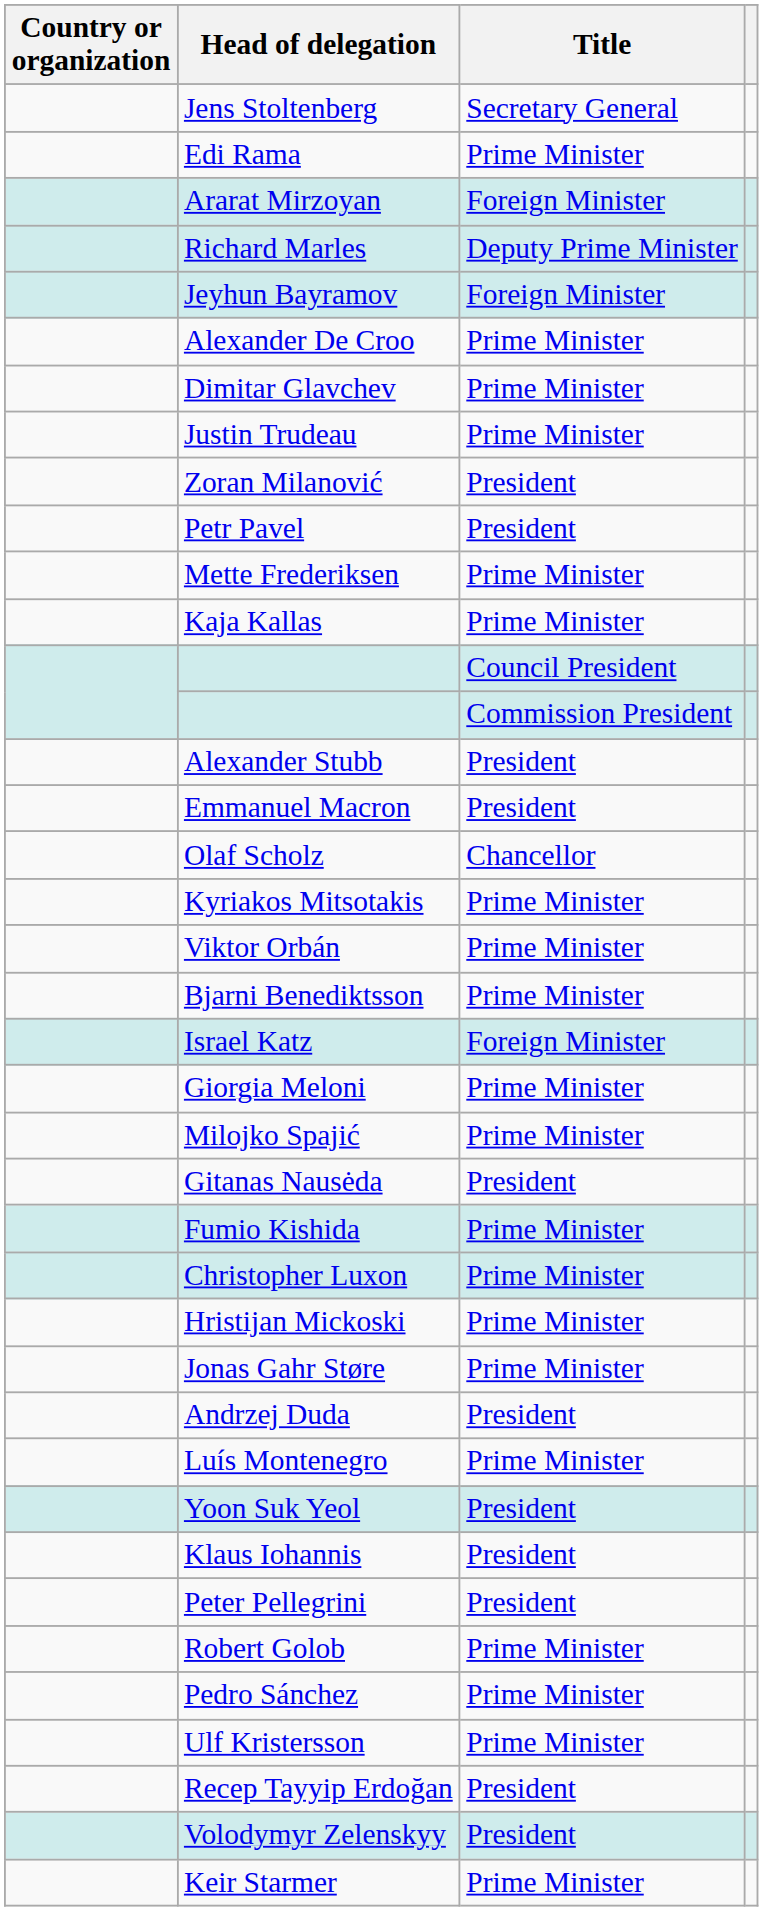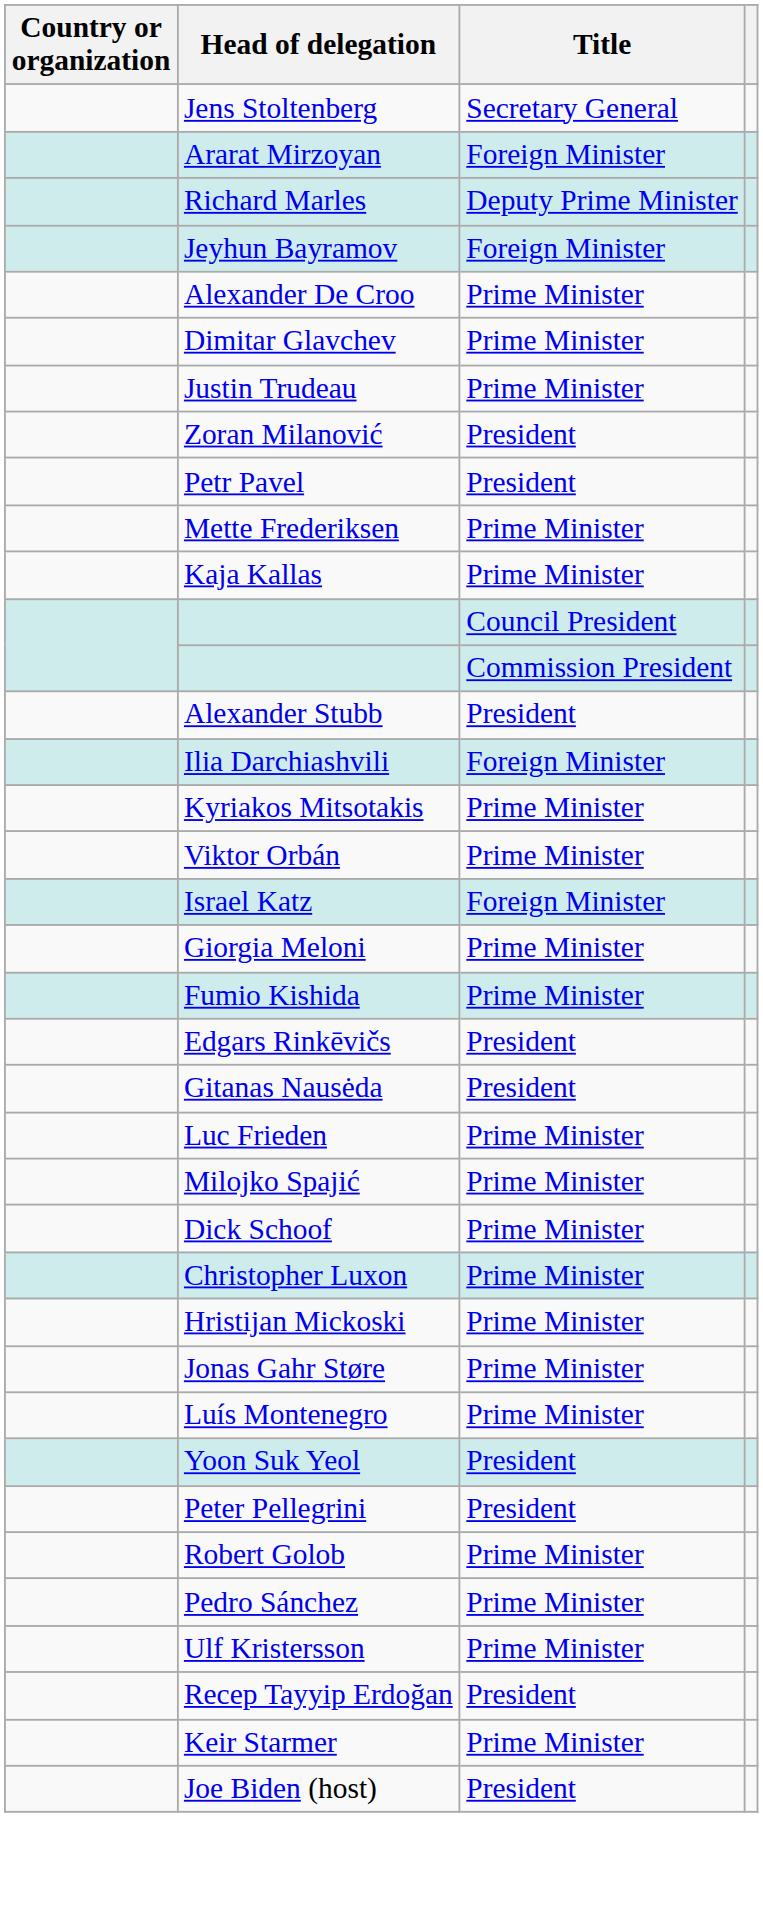 <table Class="wikitable sortable">
 <tr>
 <th>Country or<br>organization</th>
 <th>Head of delegation</th>
 <th>Title</th>
 <th class="unsortable"></th>
 </tr>
 <tr>
 <td><strong></strong></td>
 <td><a href='#'>Jens Stoltenberg</a></td>
 <td><a href='#'>Secretary General</a></td>
-<td></td>
-</tr>
-<tr>
-<td></td>
-<td><a href='#'>Edi Rama</a></td>
-<td><a href='#'>Prime Minister</a></td>
 <td></td>
 </tr>
 <tr Bgcolor="#CFECEC">
 <td></td>
 <td><a href='#'>Ararat Mirzoyan</a></td>
 <td><a href='#'>Foreign Minister</a></td>
 <td></td>
 </tr>
 <tr Bgcolor="#CFECEC">
 <td></td>
 <td><a href='#'>Richard Marles</a></td>
 <td><a href='#'>Deputy Prime Minister</a></td>
 <td></td>
 </tr>
 <tr Bgcolor="#CFECEC">
 <td></td>
 <td><a href='#'>Jeyhun Bayramov</a></td>
 <td><a href='#'>Foreign Minister</a></td>
 <td></td>
 </tr>
 <tr>
 <td></td>
 <td><a href='#'>Alexander De Croo</a></td>
 <td><a href='#'>Prime Minister</a></td>
 <td></td>
 </tr>
 <tr>
 <td></td>
 <td><a href='#'>Dimitar Glavchev</a></td>
 <td><a href='#'>Prime Minister</a></td>
 <td></td>
 </tr>
 <tr>
 <td></td>
 <td><a href='#'>Justin Trudeau</a></td>
 <td><a href='#'>Prime Minister</a></td>
 <td></td>
 </tr>
 <tr>
 <td></td>
 <td><a href='#'>Zoran Milanović</a></td>
 <td><a href='#'>President</a></td>
 <td></td>
 </tr>
 <tr>
 <td></td>
 <td><a href='#'>Petr Pavel</a></td>
 <td><a href='#'>President</a></td>
 <td></td>
 </tr>
 <tr>
 <td></td>
 <td><a href='#'>Mette Frederiksen</a></td>
 <td><a href='#'>Prime Minister</a></td>
 <td></td>
 </tr>
 <tr>
 <td></td>
 <td><a href='#'>Kaja Kallas</a></td>
 <td><a href='#'>Prime Minister</a></td>
 <td></td>
 </tr>
 <tr bgcolor="#CFECEC"|>
 <td rowspan="2" style="background-color:#CFECEC"><strong></strong></td>
 <td></td>
 <td><a href='#'>Council President</a></td>
 <td></td>
 </tr>
 <tr bgcolor="#CFECEC"|>
 <td></td>
 <td><a href='#'>Commission President</a></td>
 <td></td>
 </tr>
 <tr>
 <td></td>
 <td><a href='#'>Alexander Stubb</a></td>
 <td><a href='#'>President</a></td>
 <td></td>
 </tr>
-<tr>
+<tr Bgcolor="#CFECEC">
 <td></td>
-<td><a href='#'>Emmanuel Macron</a></td>
-<td><a href='#'>President</a></td>
-<td></td>
-</tr>
-<tr>
-<td></td>
-<td><a href='#'>Olaf Scholz</a></td>
-<td><a href='#'>Chancellor</a></td>
+<td><a href='#'>Ilia Darchiashvili</a></td>
+<td><a href='#'>Foreign Minister</a></td>
 <td></td>
 </tr>
 <tr>
 <td></td>
 <td><a href='#'>Kyriakos Mitsotakis</a></td>
 <td><a href='#'>Prime Minister</a></td>
 <td></td>
 </tr>
 <tr>
 <td></td>
 <td><a href='#'>Viktor Orbán</a></td>
-<td><a href='#'>Prime Minister</a></td>
-<td></td>
-</tr>
-<tr>
-<td></td>
-<td><a href='#'>Bjarni Benediktsson</a></td>
 <td><a href='#'>Prime Minister</a></td>
 <td></td>
 </tr>
 <tr Bgcolor="#CFECEC">
 <td></td>
 <td><a href='#'>Israel Katz</a></td>
 <td><a href='#'>Foreign Minister</a></td>
 <td></td>
 </tr>
 <tr>
 <td></td>
 <td><a href='#'>Giorgia Meloni</a></td>
 <td><a href='#'>Prime Minister</a></td>
 <td></td>
 </tr>
+<tr Bgcolor="#CFECEC">
+<td></td>
+<td><a href='#'>Fumio Kishida</a></td>
+<td><a href='#'>Prime Minister</a></td>
+<td></td>
+</tr>
+<tr>
+<td></td>
+<td><a href='#'>Edgars Rinkēvičs</a></td>
+<td><a href='#'>President</a></td>
+<td></td>
+</tr>
+<tr>
+<td></td>
+<td><a href='#'>Gitanas Nausėda</a></td>
+<td><a href='#'>President</a></td>
+<td></td>
+</tr>
+<tr>
+<td></td>
+<td><a href='#'>Luc Frieden</a></td>
+<td><a href='#'>Prime Minister</a></td>
+<td></td>
+</tr>
 <tr>
 <td></td>
 <td><a href='#'>Milojko Spajić</a></td>
 <td><a href='#'>Prime Minister</a></td>
 <td></td>
 </tr>
 <tr>
 <td></td>
-<td><a href='#'>Gitanas Nausėda</a></td>
-<td><a href='#'>President</a></td>
-<td></td>
-</tr>
-<tr Bgcolor="#CFECEC">
-<td></td>
-<td><a href='#'>Fumio Kishida</a></td>
+<td><a href='#'>Dick Schoof</a></td>
 <td><a href='#'>Prime Minister</a></td>
 <td></td>
 </tr>
 <tr Bgcolor="#CFECEC">
 <td></td>
 <td><a href='#'>Christopher Luxon</a></td>
 <td><a href='#'>Prime Minister</a></td>
 <td></td>
 </tr>
 <tr>
 <td></td>
 <td><a href='#'>Hristijan Mickoski</a></td>
 <td><a href='#'>Prime Minister</a></td>
 <td></td>
 </tr>
 <tr>
 <td></td>
 <td><a href='#'>Jonas Gahr Støre</a></td>
 <td><a href='#'>Prime Minister</a></td>
 <td></td>
 </tr>
 <tr>
 <td></td>
-<td><a href='#'>Andrzej Duda</a></td>
-<td><a href='#'>President</a></td>
-<td></td>
-</tr>
-<tr>
-<td></td>
 <td><a href='#'>Luís Montenegro</a></td>
 <td><a href='#'>Prime Minister</a></td>
 <td></td>
 </tr>
 <tr Bgcolor="#CFECEC">
 <td></td>
 <td><a href='#'>Yoon Suk Yeol</a></td>
-<td><a href='#'>President</a></td>
-<td></td>
-</tr>
-<tr>
-<td></td>
-<td><a href='#'>Klaus Iohannis</a></td>
 <td><a href='#'>President</a></td>
 <td></td>
 </tr>
 <tr>
 <td></td>
 <td><a href='#'>Peter Pellegrini</a></td>
 <td><a href='#'>President</a></td>
 <td></td>
 </tr>
 <tr>
 <td></td>
 <td><a href='#'>Robert Golob</a></td>
 <td><a href='#'>Prime Minister</a></td>
 <td></td>
 </tr>
 <tr>
 <td></td>
 <td><a href='#'>Pedro Sánchez</a></td>
 <td><a href='#'>Prime Minister</a></td>
 <td></td>
 </tr>
 <tr>
 <td></td>
 <td><a href='#'>Ulf Kristersson</a></td>
 <td><a href='#'>Prime Minister</a></td>
 <td></td>
 </tr>
 <tr>
 <td></td>
 <td><a href='#'>Recep Tayyip Erdoğan</a></td>
 <td><a href='#'>President</a></td>
 <td></td>
 </tr>
-<tr Bgcolor="#CFECEC">
-<td></td>
-<td><a href='#'>Volodymyr Zelenskyy</a></td>
-<td><a href='#'>President</a></td>
-<td></td>
-</tr>
 <tr>
 <td></td>
 <td><a href='#'>Keir Starmer</a></td>
 <td><a href='#'>Prime Minister</a></td>
 <td></td>
 </tr>
+<tr>
+<td></td>
+<td><a href='#'>Joe Biden</a> (host)</td>
+<td><a href='#'>President</a></td>
+<td></td>
+</tr>
 </table>
